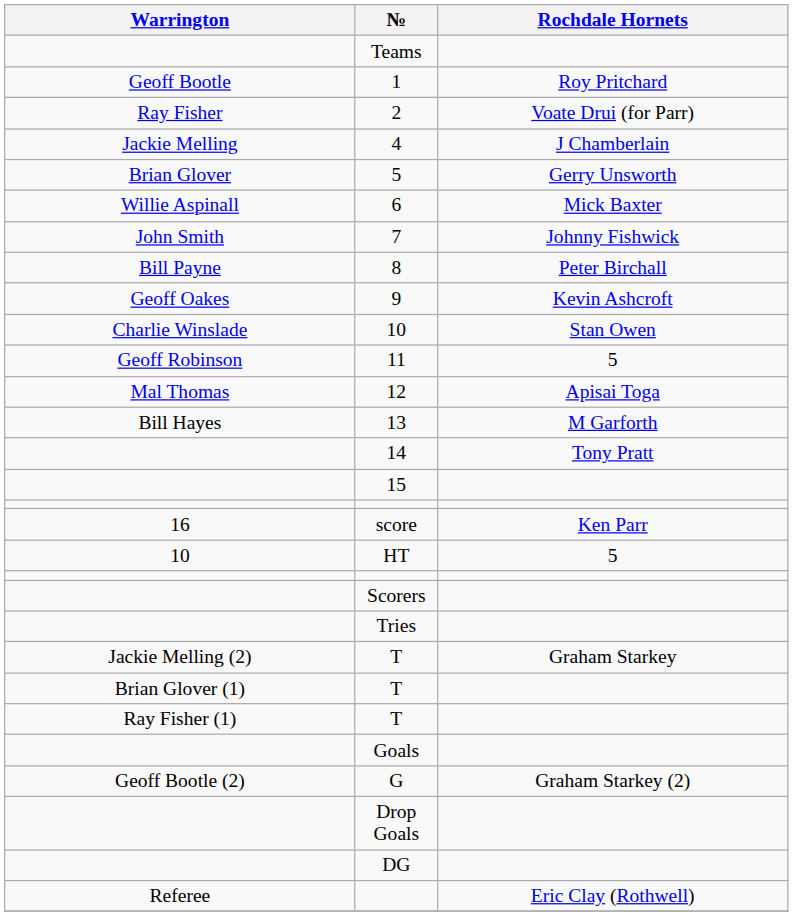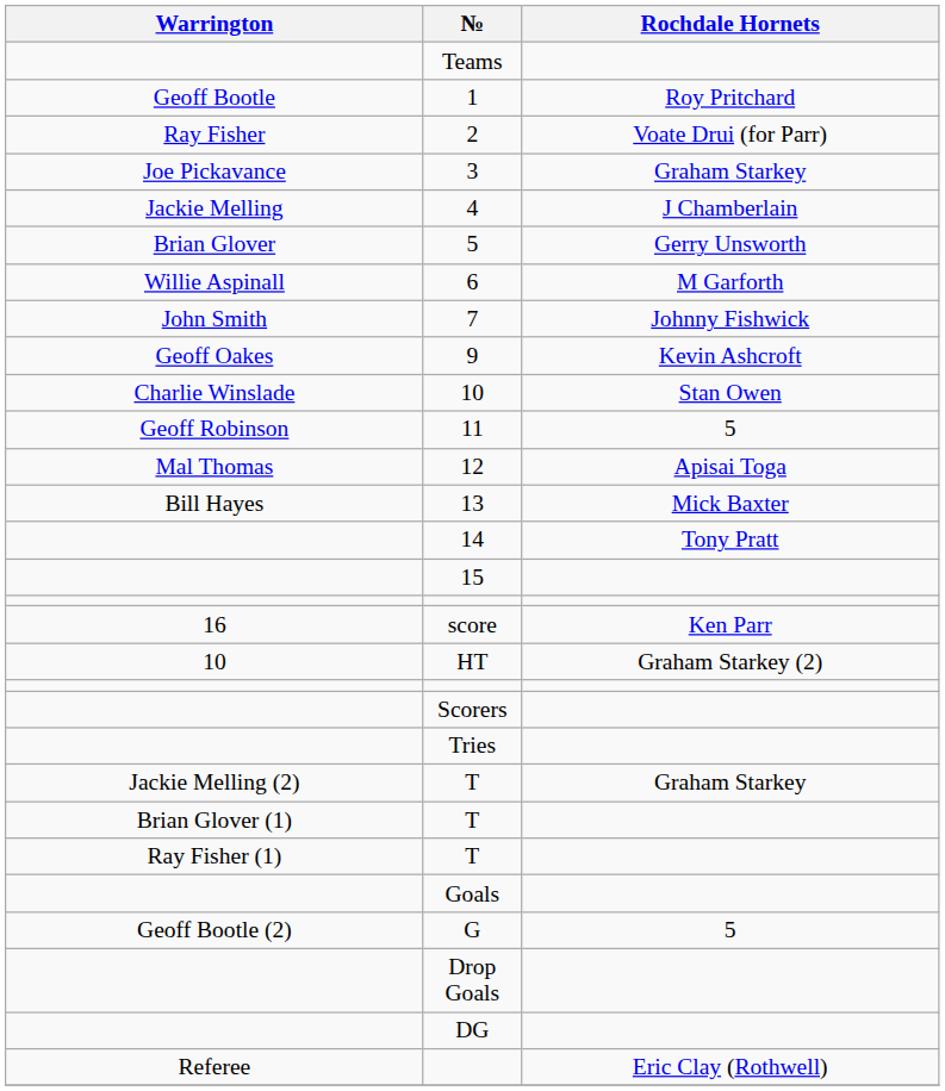 <table class="wikitable" style="text-align:center;">
 <tr>
 <th width=280 abbr="Warrington"><a href='#'>Warrington</a></th>
 <th width=60 abbr="Number">№</th>
 <th width=280 abbr="Rochdale H"><a href='#'>Rochdale Hornets</a></th>
 </tr>
 <tr>
 <td></td>
 <td>Teams</td>
 <td></td>
 </tr>
 <tr>
 <td><a href='#'>Geoff Bootle</a></td>
 <td>1</td>
 <td><a href='#'>Roy Pritchard</a></td>
 </tr>
 <tr>
 <td><a href='#'>Ray Fisher</a></td>
 <td>2</td>
 <td><a href='#'>Voate Drui</a> (for Parr)</td>
 </tr>
 <tr>
+<td><a href='#'>Joe Pickavance</a></td>
+<td>3</td>
+<td><a href='#'>Graham Starkey</a></td>
+</tr>
+<tr>
 <td><a href='#'>Jackie Melling</a></td>
 <td>4</td>
 <td><a href='#'>J Chamberlain</a></td>
 </tr>
 <tr>
 <td><a href='#'>Brian Glover</a></td>
 <td>5</td>
 <td><a href='#'>Gerry Unsworth</a></td>
 </tr>
 <tr>
 <td><a href='#'>Willie Aspinall</a></td>
 <td>6</td>
-<td><a href='#'>Mick Baxter</a></td>
+<td><a href='#'>M Garforth</a></td>
 </tr>
 <tr>
 <td><a href='#'>John Smith</a></td>
 <td>7</td>
 <td><a href='#'>Johnny Fishwick</a></td>
-</tr>
-<tr>
-<td><a href='#'>Bill Payne</a></td>
-<td>8</td>
-<td><a href='#'>Peter Birchall</a></td>
 </tr>
 <tr>
 <td><a href='#'>Geoff Oakes</a></td>
 <td>9</td>
 <td><a href='#'>Kevin Ashcroft</a></td>
 </tr>
 <tr>
 <td><a href='#'>Charlie Winslade</a></td>
 <td>10</td>
 <td><a href='#'>Stan Owen</a></td>
 </tr>
 <tr>
 <td><a href='#'>Geoff Robinson</a></td>
 <td>11</td>
 <td>5</td>
 </tr>
 <tr>
 <td><a href='#'>Mal Thomas</a></td>
 <td>12</td>
 <td><a href='#'>Apisai Toga</a></td>
 </tr>
 <tr>
 <td>Bill Hayes</td>
 <td>13</td>
-<td><a href='#'>M Garforth</a></td>
+<td><a href='#'>Mick Baxter</a></td>
 </tr>
 <tr>
 <td></td>
 <td>14</td>
 <td><a href='#'>Tony Pratt</a></td>
 </tr>
 <tr>
 <td></td>
 <td>15</td>
 <td></td>
 </tr>
 <tr>
 <td></td>
 <td></td>
 <td></td>
 </tr>
 <tr>
 <td>16</td>
 <td>score</td>
 <td><a href='#'>Ken Parr</a></td>
 </tr>
 <tr>
 <td>10</td>
 <td>HT</td>
-<td>5</td>
+<td>Graham Starkey (2)</td>
 </tr>
 <tr>
 <td></td>
 <td></td>
 <td></td>
 </tr>
 <tr>
 <td></td>
 <td>Scorers</td>
 <td></td>
 </tr>
 <tr>
 <td></td>
 <td>Tries</td>
 <td></td>
 </tr>
 <tr>
 <td>Jackie Melling (2)</td>
 <td>T</td>
 <td>Graham Starkey</td>
 </tr>
 <tr>
 <td>Brian Glover (1)</td>
 <td>T</td>
 <td></td>
 </tr>
 <tr>
 <td>Ray Fisher (1)</td>
 <td>T</td>
 <td></td>
 </tr>
 <tr>
 <td></td>
 <td>Goals</td>
 <td></td>
 </tr>
 <tr>
 <td>Geoff Bootle (2)</td>
 <td>G</td>
-<td>Graham Starkey (2)</td>
+<td>5</td>
 </tr>
 <tr>
 <td></td>
 <td>Drop Goals</td>
 <td></td>
 </tr>
 <tr>
 <td></td>
 <td>DG</td>
 <td></td>
 </tr>
 <tr>
 <td>Referee</td>
 <td></td>
 <td><a href='#'>Eric Clay</a> (<a href='#'>Rothwell</a>)</td>
 </tr>
 <tr>
 </tr>
 </table>
